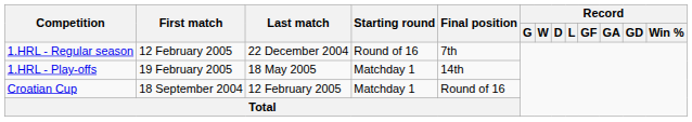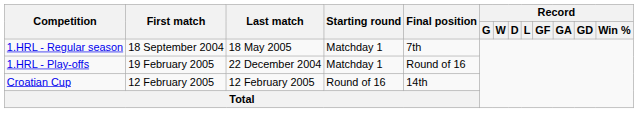 <table class="wikitable" style="text-align: center">
 <tr>
 <th rowspan="2">Competition</th>
 <th rowspan="2">First match</th>
 <th rowspan="2">Last match</th>
 <th rowspan="2">Starting round</th>
 <th rowspan="2">Final position</th>
 <th colspan="8">Record</th>
 </tr>
 <tr>
 <th>G</th>
 <th>W</th>
 <th>D</th>
 <th>L</th>
 <th>GF</th>
 <th>GA</th>
 <th>GD</th>
 <th>Win %</th>
 </tr>
 <tr>
 <td align=left><a href='#'>1.HRL - Regular season</a></td>
-<td align=left>12 February 2005</td>
-<td align=left>22 December 2004</td>
-<td align=left>Round of 16</td>
+<td align=left>18 September 2004</td>
+<td align=left>18 May 2005</td>
+<td align=left>Matchday 1</td>
 <td align=left>7th<br></td>
 </tr>
 <tr>
 <td align=left><a href='#'>1.HRL - Play-offs</a></td>
 <td align=left>19 February 2005</td>
-<td align=left>18 May 2005</td>
+<td align=left>22 December 2004</td>
 <td align=left>Matchday 1</td>
-<td align=left>14th<br></td>
+<td align=left>Round of 16<br></td>
 </tr>
 <tr>
 <td align=left><a href='#'>Croatian Cup</a></td>
-<td align=left>18 September 2004</td>
 <td align=left>12 February 2005</td>
-<td align=left>Matchday 1</td>
-<td align=left>Round of 16<br></td>
+<td align=left>12 February 2005</td>
+<td align=left>Round of 16</td>
+<td align=left>14th<br></td>
 </tr>
 <tr>
 <th colspan="5">Total<br></th>
 </tr>
 </table>
